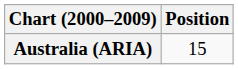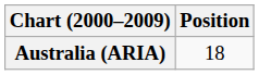 <table class="wikitable plainrowheaders" style="text-align:center">
 <tr>
 <th scope="col">Chart (2000–2009)</th>
 <th scope="col">Position</th>
 </tr>
 <tr>
 <th scope="row">Australia (ARIA)</th>
-<td>15</td>
+<td>18</td>
 </tr>
 </table>
